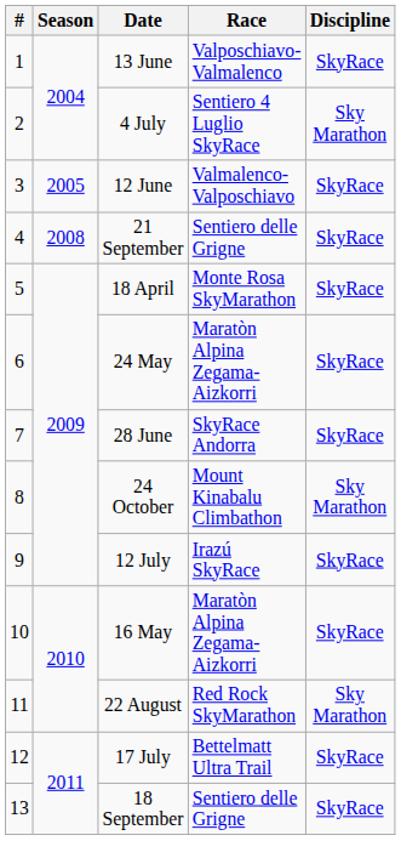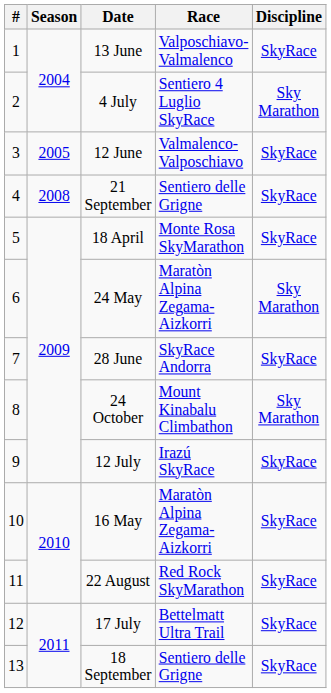 <table class="wikitable nowrap" width=50% style="font-size:100%; text-align:center;">
 <tr>
 <th>#</th>
 <th>Season</th>
 <th>Date</th>
 <th>Race</th>
 <th>Discipline</th>
 </tr>
 <tr>
 <td>1</td>
 <td rowspan=2><a href='#'>2004</a></td>
 <td>13 June</td>
 <td align=left><a href='#'>Valposchiavo-Valmalenco</a></td>
 <td><a href='#'>SkyRace</a></td>
 </tr>
 <tr>
 <td>2</td>
 <td>4 July</td>
 <td align=left><a href='#'>Sentiero 4 Luglio SkyRace</a></td>
 <td><a href='#'>Sky Marathon</a></td>
 </tr>
 <tr>
 <td>3</td>
 <td rowspan=1><a href='#'>2005</a></td>
 <td>12 June</td>
 <td align=left><a href='#'>Valmalenco-Valposchiavo</a></td>
 <td><a href='#'>SkyRace</a></td>
 </tr>
 <tr>
 <td>4</td>
 <td rowspan=1><a href='#'>2008</a></td>
 <td>21 September</td>
 <td align=left><a href='#'>Sentiero delle Grigne</a></td>
 <td><a href='#'>SkyRace</a></td>
 </tr>
 <tr>
 <td>5</td>
 <td rowspan=5><a href='#'>2009</a></td>
 <td>18 April</td>
 <td align=left><a href='#'>Monte Rosa SkyMarathon</a></td>
 <td><a href='#'>SkyRace</a></td>
 </tr>
 <tr>
 <td>6</td>
 <td>24 May</td>
 <td align=left><a href='#'>Maratòn Alpina Zegama-Aizkorri</a></td>
-<td><a href='#'>SkyRace</a></td>
+<td><a href='#'>Sky Marathon</a></td>
 </tr>
 <tr>
 <td>7</td>
 <td>28 June</td>
 <td align=left><a href='#'>SkyRace Andorra</a></td>
 <td><a href='#'>SkyRace</a></td>
 </tr>
 <tr>
 <td>8</td>
 <td>24 October</td>
 <td align=left><a href='#'>Mount Kinabalu Climbathon</a></td>
 <td><a href='#'>Sky Marathon</a></td>
 </tr>
 <tr>
 <td>9</td>
 <td>12 July</td>
 <td align=left><a href='#'>Irazú SkyRace</a></td>
 <td><a href='#'>SkyRace</a></td>
 </tr>
 <tr>
 <td>10</td>
 <td rowspan=2><a href='#'>2010</a></td>
 <td>16 May</td>
 <td align=left><a href='#'>Maratòn Alpina Zegama-Aizkorri</a></td>
 <td><a href='#'>SkyRace</a></td>
 </tr>
 <tr>
 <td>11</td>
 <td>22 August</td>
 <td align=left><a href='#'>Red Rock SkyMarathon</a></td>
-<td><a href='#'>Sky Marathon</a></td>
+<td><a href='#'>SkyRace</a></td>
 </tr>
 <tr>
 <td>12</td>
 <td rowspan=2><a href='#'>2011</a></td>
 <td>17 July</td>
 <td align=left><a href='#'>Bettelmatt Ultra Trail</a></td>
 <td><a href='#'>SkyRace</a></td>
 </tr>
 <tr>
 <td>13</td>
 <td>18 September</td>
 <td align=left><a href='#'>Sentiero delle Grigne</a></td>
 <td><a href='#'>SkyRace</a></td>
 </tr>
 </table>
